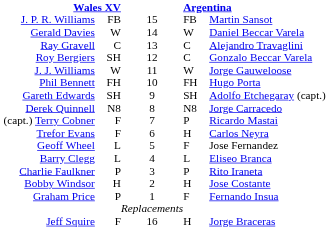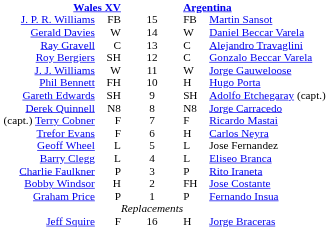 <table width="100%" cellspacing="0" cellpadding="0" align=center>
 <tr>
 <td width=41% style="text-align=right"></td>
 <td width=3% style="text-align:right"></td>
 <td width=4% style="text-align:center"></td>
 <td width=3% style="text-align:left"></td>
 <td width=49% style="text-align:left"></td>
 </tr>
 <tr>
 <td colspan=2 align=right><strong><a href='#'>Wales XV</a></strong></td>
 <td></td>
 <td colspan=2><strong><a href='#'>Argentina</a></strong></td>
 </tr>
 <tr>
 <td align=right><a href='#'>J. P. R. Williams</a></td>
 <td align=right>FB</td>
 <td align=center>15</td>
 <td>FB</td>
 <td><a href='#'>Martin Sansot</a></td>
 </tr>
 <tr>
 <td align=right><a href='#'>Gerald Davies</a></td>
 <td align=right>W</td>
 <td align=center>14</td>
 <td>W</td>
 <td><a href='#'>Daniel Beccar Varela</a></td>
 </tr>
 <tr>
 <td align=right><a href='#'>Ray Gravell</a></td>
 <td align=right>C</td>
 <td align=center>13</td>
 <td>C</td>
 <td><a href='#'>Alejandro Travaglini</a></td>
 </tr>
 <tr>
 <td align=right><a href='#'>Roy Bergiers</a></td>
 <td align=right>SH</td>
 <td align=center>12</td>
 <td>C</td>
 <td><a href='#'>Gonzalo Beccar Varela</a></td>
 </tr>
 <tr>
 <td align=right><a href='#'>J. J. Williams</a></td>
 <td align=right>W</td>
 <td align=center>11</td>
 <td>W</td>
 <td><a href='#'>Jorge Gauweloose</a></td>
 </tr>
 <tr>
 <td align=right><a href='#'>Phil Bennett</a></td>
 <td align=right>FH</td>
 <td align=center>10</td>
-<td>FH</td>
+<td>H</td>
 <td><a href='#'>Hugo Porta</a></td>
 </tr>
 <tr>
 <td align=right><a href='#'>Gareth Edwards</a></td>
 <td align=right>SH</td>
 <td align=center>9</td>
 <td>SH</td>
 <td><a href='#'>Adolfo Etchegaray</a> (capt.)</td>
 </tr>
 <tr>
 <td align=right><a href='#'>Derek Quinnell</a></td>
 <td align=right>N8</td>
 <td align=center>8</td>
 <td>N8</td>
 <td><a href='#'>Jorge Carracedo</a></td>
 </tr>
 <tr>
 <td align=right>(capt.) <a href='#'>Terry Cobner</a></td>
 <td align=right>F</td>
 <td align=center>7</td>
-<td>P</td>
+<td>F</td>
 <td><a href='#'>Ricardo Mastai</a></td>
 </tr>
 <tr>
 <td align=right><a href='#'>Trefor Evans</a></td>
 <td align=right>F</td>
 <td align=center>6</td>
 <td>H</td>
 <td><a href='#'>Carlos Neyra</a></td>
 </tr>
 <tr>
 <td align=right><a href='#'>Geoff Wheel</a></td>
 <td align=right>L</td>
 <td align=center>5</td>
-<td>F</td>
+<td>L</td>
 <td>Jose Fernandez</td>
 </tr>
 <tr>
 <td align=right><a href='#'>Barry Clegg</a></td>
 <td align=right>L</td>
 <td align=center>4</td>
 <td>L</td>
 <td><a href='#'>Eliseo Branca</a></td>
 </tr>
 <tr>
 <td align=right><a href='#'>Charlie Faulkner</a></td>
 <td align=right>P</td>
 <td align=center>3</td>
 <td>P</td>
 <td><a href='#'>Rito Iraneta</a></td>
 </tr>
 <tr>
 <td align=right><a href='#'>Bobby Windsor</a></td>
 <td align=right>H</td>
 <td align=center>2</td>
-<td>H</td>
+<td>FH</td>
 <td><a href='#'>Jose Costante</a></td>
 </tr>
 <tr>
 <td align=right><a href='#'>Graham Price</a></td>
 <td align=right>P</td>
 <td align=center>1</td>
-<td>F</td>
+<td>P</td>
 <td><a href='#'>Fernando Insua</a></td>
 </tr>
 <tr>
 <td></td>
 <td></td>
 <td align=center><em>Replacements</em></td>
 <td></td>
 <td></td>
 </tr>
 <tr>
 <td align=right><a href='#'>Jeff Squire</a></td>
 <td align=right>F</td>
 <td align=center>16</td>
 <td>H</td>
 <td><a href='#'>Jorge Braceras</a></td>
 </tr>
 </table>
